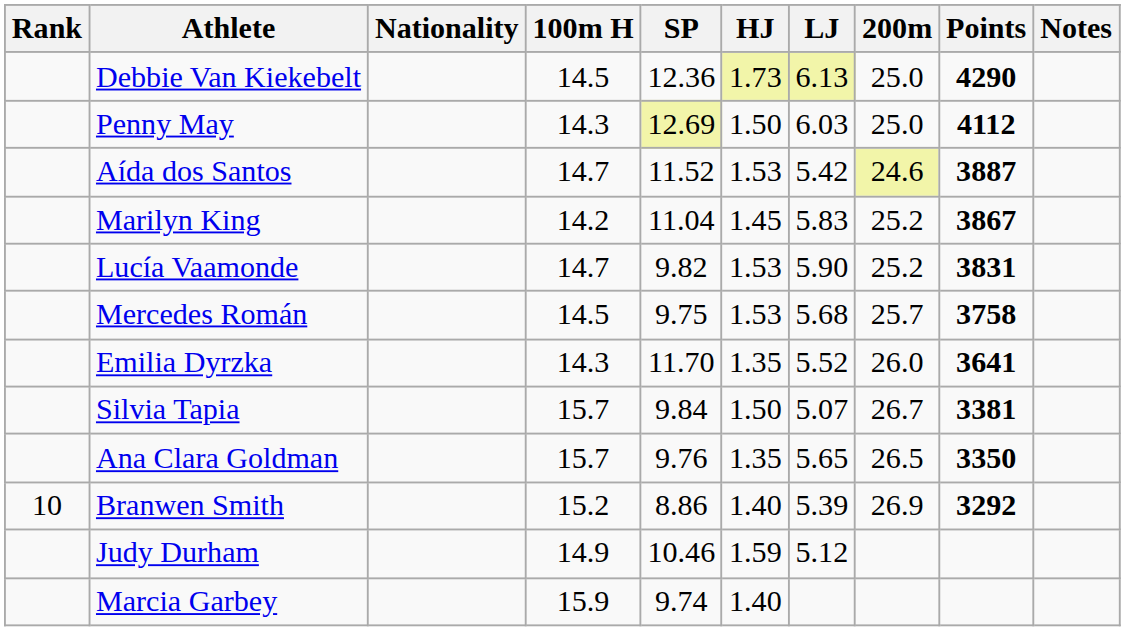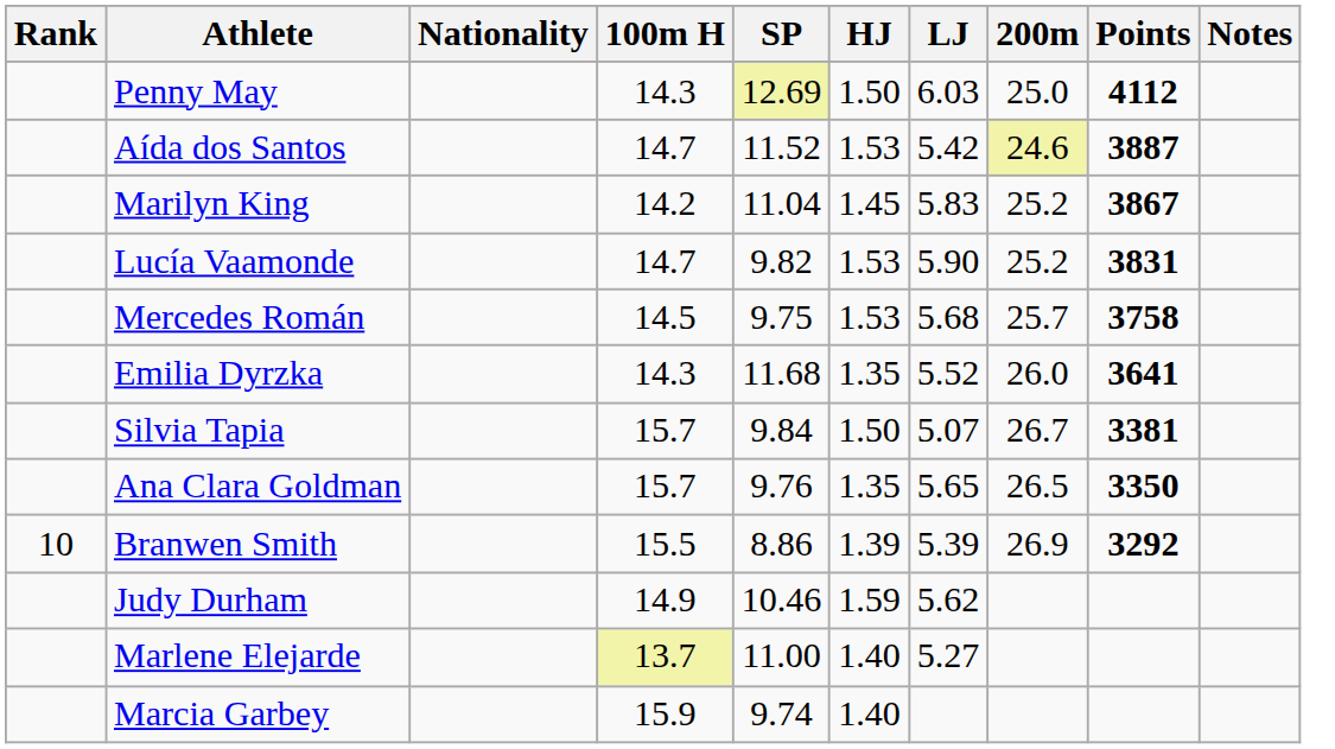 <table class="wikitable sortable" style=" text-align:center;">
 <tr>
 <th>Rank</th>
 <th>Athlete</th>
 <th>Nationality</th>
 <th>100m H</th>
 <th>SP</th>
 <th>HJ</th>
 <th>LJ</th>
 <th>200m</th>
 <th>Points</th>
 <th>Notes</th>
-</tr>
-<tr>
-<td></td>
-<td align=left><a href='#'>Debbie Van Kiekebelt</a></td>
-<td align=left></td>
-<td>14.5</td>
-<td>12.36</td>
-<td bgcolor=#F2F5A9>1.73</td>
-<td bgcolor=#F2F5A9>6.13</td>
-<td>25.0</td>
-<td><strong>4290</strong></td>
-<td></td>
 </tr>
 <tr>
 <td></td>
 <td align=left><a href='#'>Penny May</a></td>
 <td align=left></td>
 <td>14.3</td>
 <td bgcolor=#F2F5A9>12.69</td>
 <td>1.50</td>
 <td>6.03</td>
 <td>25.0</td>
 <td><strong>4112</strong></td>
 <td></td>
 </tr>
 <tr>
 <td></td>
 <td align=left><a href='#'>Aída dos Santos</a></td>
 <td align=left></td>
 <td>14.7</td>
 <td>11.52</td>
 <td>1.53</td>
 <td>5.42</td>
 <td bgcolor=#F2F5A9>24.6</td>
 <td><strong>3887</strong></td>
 <td></td>
 </tr>
 <tr>
 <td></td>
 <td align=left><a href='#'>Marilyn King</a></td>
 <td align=left></td>
 <td>14.2</td>
 <td>11.04</td>
 <td>1.45</td>
 <td>5.83</td>
 <td>25.2</td>
 <td><strong>3867</strong></td>
 <td></td>
 </tr>
 <tr>
 <td></td>
 <td align=left><a href='#'>Lucía Vaamonde</a></td>
 <td align=left></td>
 <td>14.7</td>
 <td>9.82</td>
 <td>1.53</td>
 <td>5.90</td>
 <td>25.2</td>
 <td><strong>3831</strong></td>
 <td></td>
 </tr>
 <tr>
 <td></td>
 <td align=left><a href='#'>Mercedes Román</a></td>
 <td align=left></td>
 <td>14.5</td>
 <td>9.75</td>
 <td>1.53</td>
 <td>5.68</td>
 <td>25.7</td>
 <td><strong>3758</strong></td>
 <td></td>
 </tr>
 <tr>
 <td></td>
 <td align=left><a href='#'>Emilia Dyrzka</a></td>
 <td align=left></td>
 <td>14.3</td>
-<td>11.70</td>
+<td>11.68</td>
 <td>1.35</td>
 <td>5.52</td>
 <td>26.0</td>
 <td><strong>3641</strong></td>
 <td></td>
 </tr>
 <tr>
 <td></td>
 <td align=left><a href='#'>Silvia Tapia</a></td>
 <td align=left></td>
 <td>15.7</td>
 <td>9.84</td>
 <td>1.50</td>
 <td>5.07</td>
 <td>26.7</td>
 <td><strong>3381</strong></td>
 <td></td>
 </tr>
 <tr>
 <td></td>
 <td align=left><a href='#'>Ana Clara Goldman</a></td>
 <td align=left></td>
 <td>15.7</td>
 <td>9.76</td>
 <td>1.35</td>
 <td>5.65</td>
 <td>26.5</td>
 <td><strong>3350</strong></td>
 <td></td>
 </tr>
 <tr>
 <td>10</td>
 <td align=left><a href='#'>Branwen Smith</a></td>
 <td align=left></td>
-<td>15.2</td>
+<td>15.5</td>
 <td>8.86</td>
-<td>1.40</td>
+<td>1.39</td>
 <td>5.39</td>
 <td>26.9</td>
 <td><strong>3292</strong></td>
 <td></td>
 </tr>
 <tr>
 <td></td>
 <td align=left><a href='#'>Judy Durham</a></td>
 <td align=left></td>
 <td>14.9</td>
 <td>10.46</td>
 <td>1.59</td>
-<td>5.12</td>
+<td>5.62</td>
+<td></td>
+<td><strong></strong></td>
+<td></td>
+</tr>
+<tr>
+<td></td>
+<td align=left><a href='#'>Marlene Elejarde</a></td>
+<td align=left></td>
+<td bgcolor=#F2F5A9>13.7</td>
+<td>11.00</td>
+<td>1.40</td>
+<td>5.27</td>
 <td></td>
 <td><strong></strong></td>
 <td></td>
 </tr>
 <tr>
 <td></td>
 <td align=left><a href='#'>Marcia Garbey</a></td>
 <td align=left></td>
 <td>15.9</td>
 <td>9.74</td>
 <td>1.40</td>
 <td></td>
 <td></td>
 <td><strong></strong></td>
 <td></td>
 </tr>
 </table>
